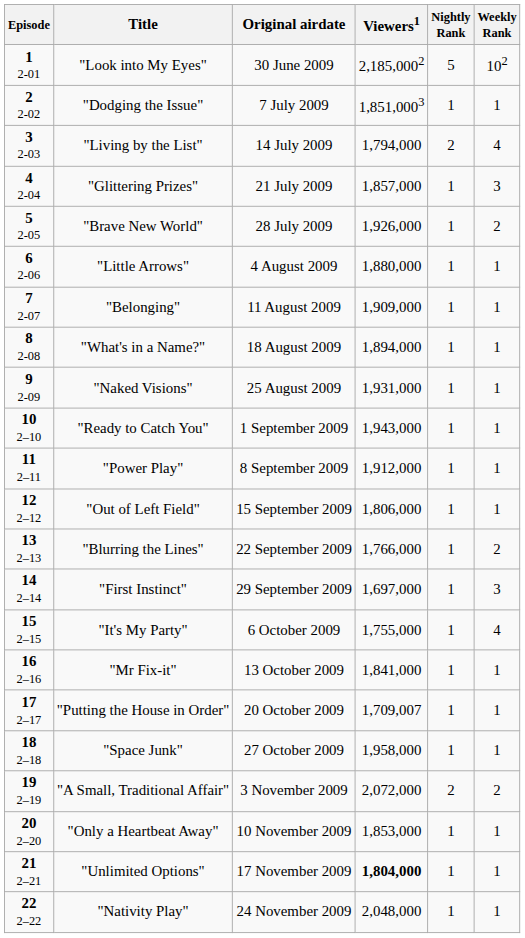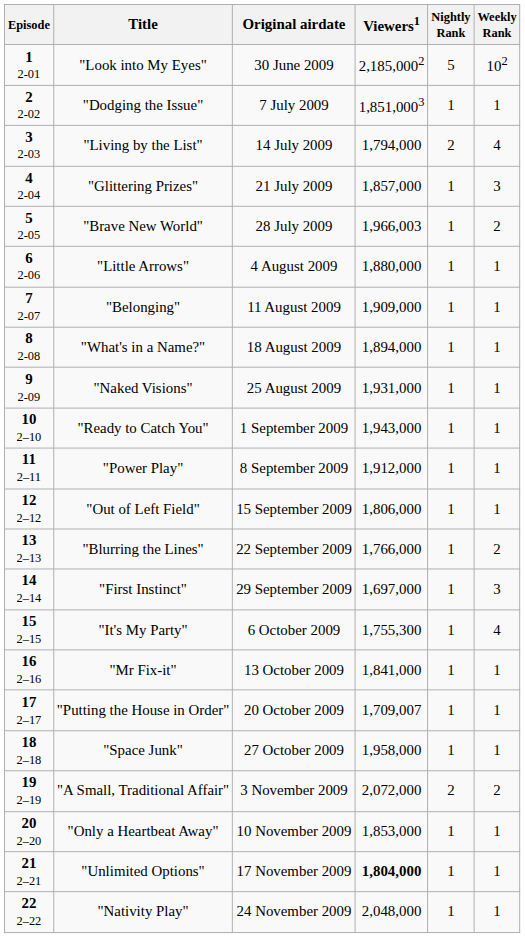 <table class="wikitable sortable">
 <tr>
 <th><strong><small>Episode</small></strong></th>
 <th>Title</th>
 <th>Original airdate</th>
 <th>Viewers<sup>1</sup></th>
 <th><strong><small>Nightly</small><br><small>Rank</small></strong></th>
 <th><strong><small>Weekly</small><br><small>Rank</small></strong></th>
 </tr>
 <tr>
 <td style="text-align:center"><strong>1</strong><br><small>2-01</small></td>
 <td style="text-align:center">"Look into My Eyes"</td>
 <td style="text-align:center">30 June 2009</td>
 <td style="text-align:center">2,185,000<sup>2</sup></td>
 <td style="text-align:center">5</td>
 <td style="text-align:center">10<sup>2</sup></td>
 </tr>
 <tr>
 <td style="text-align:center"><strong>2</strong><br><small>2-02</small></td>
 <td style="text-align:center">"Dodging the Issue"</td>
 <td style="text-align:center">7 July 2009</td>
 <td style="text-align:center">1,851,000<sup>3</sup></td>
 <td style="text-align:center">1</td>
 <td style="text-align:center">1</td>
 </tr>
 <tr>
 <td style="text-align:center"><strong>3</strong><br><small>2-03</small></td>
 <td style="text-align:center">"Living by the List"</td>
 <td style="text-align:center">14 July 2009</td>
 <td style="text-align:center">1,794,000</td>
 <td style="text-align:center">2</td>
 <td style="text-align:center">4</td>
 </tr>
 <tr>
 <td style="text-align:center"><strong>4</strong><br><small>2-04</small></td>
 <td style="text-align:center">"Glittering Prizes"</td>
 <td style="text-align:center">21 July 2009</td>
 <td style="text-align:center">1,857,000</td>
 <td style="text-align:center">1</td>
 <td style="text-align:center">3</td>
 </tr>
 <tr>
 <td style="text-align:center"><strong>5</strong><br><small>2-05</small></td>
 <td style="text-align:center">"Brave New World"</td>
 <td style="text-align:center">28 July 2009</td>
-<td style="text-align:center">1,926,000</td>
+<td style="text-align:center">1,966,003</td>
 <td style="text-align:center">1</td>
 <td style="text-align:center">2</td>
 </tr>
 <tr>
 <td style="text-align:center"><strong>6</strong><br><small>2-06</small></td>
 <td style="text-align:center">"Little Arrows"</td>
 <td style="text-align:center">4 August 2009</td>
 <td style="text-align:center">1,880,000</td>
 <td style="text-align:center">1</td>
 <td style="text-align:center">1</td>
 </tr>
 <tr>
 <td style="text-align:center"><strong>7</strong><br><small>2-07</small></td>
 <td style="text-align:center">"Belonging"</td>
 <td style="text-align:center">11 August 2009</td>
 <td style="text-align:center">1,909,000</td>
 <td style="text-align:center">1</td>
 <td style="text-align:center">1</td>
 </tr>
 <tr>
 <td style="text-align:center"><strong>8</strong><br><small>2-08</small></td>
 <td style="text-align:center">"What's in a Name?"</td>
 <td style="text-align:center">18 August 2009</td>
 <td style="text-align:center">1,894,000</td>
 <td style="text-align:center">1</td>
 <td style="text-align:center">1</td>
 </tr>
 <tr>
 <td style="text-align:center"><strong>9</strong><br><small>2-09</small></td>
 <td style="text-align:center">"Naked Visions"</td>
 <td style="text-align:center">25 August 2009</td>
 <td style="text-align:center">1,931,000</td>
 <td style="text-align:center">1</td>
 <td style="text-align:center">1</td>
 </tr>
 <tr>
 <td style="text-align:center"><strong>10</strong><br><small>2–10</small></td>
 <td style="text-align:center">"Ready to Catch You"</td>
 <td style="text-align:center">1 September 2009</td>
 <td style="text-align:center">1,943,000</td>
 <td style="text-align:center">1</td>
 <td style="text-align:center">1</td>
 </tr>
 <tr>
 <td style="text-align:center"><strong>11</strong><br><small>2–11</small></td>
 <td style="text-align:center">"Power Play"</td>
 <td style="text-align:center">8 September 2009</td>
 <td style="text-align:center">1,912,000</td>
 <td style="text-align:center">1</td>
 <td style="text-align:center">1</td>
 </tr>
 <tr>
 <td style="text-align:center"><strong>12</strong><br><small>2–12</small></td>
 <td style="text-align:center">"Out of Left Field"</td>
 <td style="text-align:center">15 September 2009</td>
 <td style="text-align:center">1,806,000</td>
 <td style="text-align:center">1</td>
 <td style="text-align:center">1</td>
 </tr>
 <tr>
 <td style="text-align:center"><strong>13</strong><br><small>2–13</small></td>
 <td style="text-align:center">"Blurring the Lines"</td>
 <td style="text-align:center">22 September 2009</td>
 <td style="text-align:center">1,766,000</td>
 <td style="text-align:center">1</td>
 <td style="text-align:center">2</td>
 </tr>
 <tr>
 <td style="text-align:center"><strong>14</strong><br><small>2–14</small></td>
 <td style="text-align:center">"First Instinct"</td>
 <td style="text-align:center">29 September 2009</td>
 <td style="text-align:center">1,697,000</td>
 <td style="text-align:center">1</td>
 <td style="text-align:center">3</td>
 </tr>
 <tr>
 <td style="text-align:center"><strong>15</strong><br><small>2–15</small></td>
 <td style="text-align:center">"It's My Party"</td>
 <td style="text-align:center">6 October 2009</td>
-<td style="text-align:center">1,755,000</td>
+<td style="text-align:center">1,755,300</td>
 <td style="text-align:center">1</td>
 <td style="text-align:center">4</td>
 </tr>
 <tr>
 <td style="text-align:center"><strong>16</strong><br><small>2–16</small></td>
 <td style="text-align:center">"Mr Fix-it"</td>
 <td style="text-align:center">13 October 2009</td>
 <td style="text-align:center">1,841,000</td>
 <td style="text-align:center">1</td>
 <td style="text-align:center">1</td>
 </tr>
 <tr>
 <td style="text-align:center"><strong>17</strong><br><small>2–17</small></td>
 <td style="text-align:center">"Putting the House in Order"</td>
 <td style="text-align:center">20 October 2009</td>
 <td style="text-align:center">1,709,007</td>
 <td style="text-align:center">1</td>
 <td style="text-align:center">1</td>
 </tr>
 <tr>
 <td style="text-align:center"><strong>18</strong><br><small>2–18</small></td>
 <td style="text-align:center">"Space Junk"</td>
 <td style="text-align:center">27 October 2009</td>
 <td style="text-align:center">1,958,000</td>
 <td style="text-align:center">1</td>
 <td style="text-align:center">1</td>
 </tr>
 <tr>
 <td style="text-align:center"><strong>19</strong><br><small>2–19</small></td>
 <td style="text-align:center">"A Small, Traditional Affair"</td>
 <td style="text-align:center">3 November 2009</td>
 <td style="text-align:center">2,072,000</td>
 <td style="text-align:center">2</td>
 <td style="text-align:center">2</td>
 </tr>
 <tr>
 <td style="text-align:center"><strong>20</strong><br><small>2–20</small></td>
 <td style="text-align:center">"Only a Heartbeat Away"</td>
 <td style="text-align:center">10 November 2009</td>
 <td style="text-align:center">1,853,000</td>
 <td style="text-align:center">1</td>
 <td style="text-align:center">1</td>
 </tr>
 <tr>
 <td style="text-align:center"><strong>21</strong><br><small>2–21</small></td>
 <td style="text-align:center">"Unlimited Options"</td>
 <td style="text-align:center">17 November 2009</td>
 <td style="text-align:center"><strong>1,804,000</strong></td>
 <td style="text-align:center">1</td>
 <td style="text-align:center">1</td>
 </tr>
 <tr>
 <td style="text-align:center"><strong>22</strong><br><small>2–22</small></td>
 <td style="text-align:center">"Nativity Play"</td>
 <td style="text-align:center">24 November 2009</td>
 <td style="text-align:center">2,048,000</td>
 <td style="text-align:center">1</td>
 <td style="text-align:center">1</td>
 </tr>
 </table>
